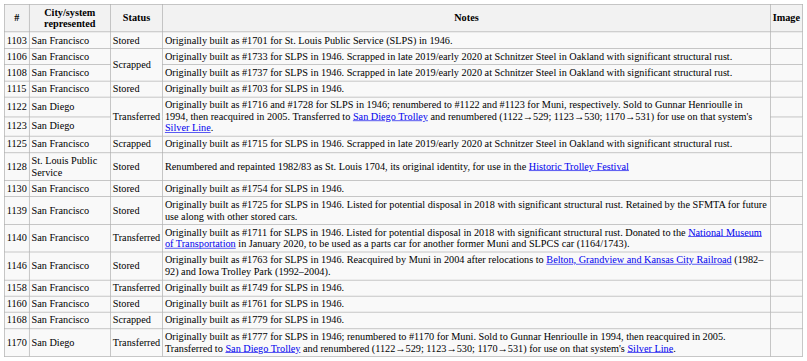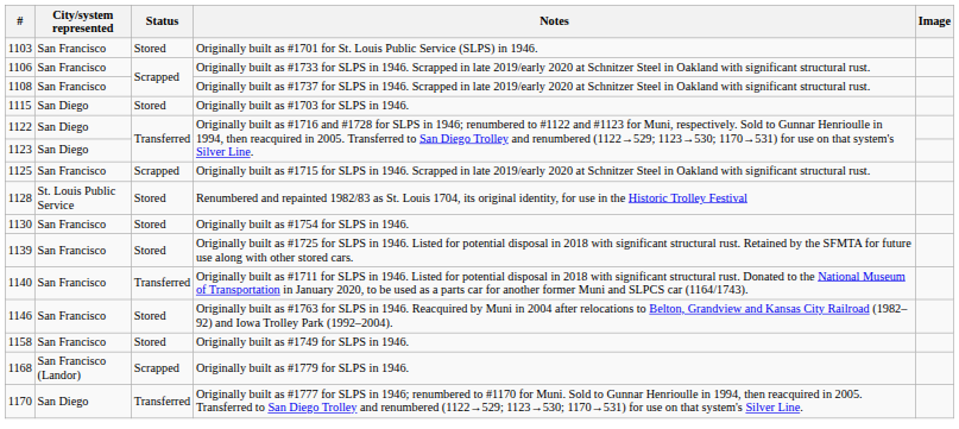 <table class="wikitable sticky-header">
 <tr>
 <th>#</th>
 <th>City/system represented</th>
 <th>Status</th>
 <th>Notes</th>
 <th>Image</th>
 </tr>
 <tr>
 <td>1103</td>
 <td>San Francisco</td>
 <td>Stored</td>
 <td>Originally built as #1701 for St. Louis Public Service (SLPS) in 1946.</td>
 <td></td>
 </tr>
 <tr>
 <td>1106</td>
 <td>San Francisco</td>
 <td rowspan="2">Scrapped</td>
 <td>Originally built as #1733 for SLPS in 1946. Scrapped in late 2019/early 2020 at Schnitzer Steel in Oakland with significant structural rust.</td>
 <td></td>
 </tr>
 <tr>
 <td>1108</td>
 <td>San Francisco</td>
 <td>Originally built as #1737 for SLPS in 1946. Scrapped in late 2019/early 2020 at Schnitzer Steel in Oakland with significant structural rust.</td>
 <td></td>
 </tr>
 <tr>
 <td>1115</td>
-<td>San Francisco</td>
+<td>San Diego</td>
 <td>Stored</td>
 <td>Originally built as #1703 for SLPS in 1946.</td>
 <td></td>
 </tr>
 <tr>
 <td>1122</td>
 <td>San Diego</td>
 <td rowspan="2">Transferred</td>
 <td rowspan="2">Originally built as #1716 and #1728 for SLPS in 1946; renumbered to #1122 and #1123 for Muni, respectively. Sold to Gunnar Henrioulle in 1994, then reacquired in 2005. Transferred to <a href='#'>San Diego Trolley</a> and renumbered (1122→529; 1123→530; 1170→531) for use on that system's <a href='#'>Silver Line</a>.</td>
 <td></td>
 </tr>
 <tr>
 <td>1123</td>
 <td>San Diego</td>
 <td></td>
 </tr>
 <tr>
 <td>1125</td>
 <td>San Francisco</td>
 <td>Scrapped</td>
 <td>Originally built as #1715 for SLPS in 1946. Scrapped in late 2019/early 2020 at Schnitzer Steel in Oakland with significant structural rust.</td>
 <td></td>
 </tr>
 <tr>
 <td>1128</td>
 <td>St. Louis Public Service</td>
 <td>Stored</td>
 <td>Renumbered and repainted 1982/83 as St. Louis 1704, its original identity, for use in the <a href='#'>Historic Trolley Festival</a></td>
 <td></td>
 </tr>
 <tr>
 <td>1130</td>
 <td>San Francisco</td>
 <td>Stored</td>
 <td>Originally built as #1754 for SLPS in 1946.</td>
 <td></td>
 </tr>
 <tr>
 <td>1139</td>
 <td>San Francisco</td>
 <td>Stored</td>
 <td>Originally built as #1725 for SLPS in 1946. Listed for potential disposal in 2018 with significant structural rust. Retained by the SFMTA for future use along with other stored cars.</td>
 <td></td>
 </tr>
 <tr>
 <td>1140</td>
 <td>San Francisco</td>
 <td>Transferred</td>
 <td>Originally built as #1711 for SLPS in 1946. Listed for potential disposal in 2018 with significant structural rust. Donated to the <a href='#'>National Museum of Transportation</a> in January 2020, to be used as a parts car for another former Muni and SLPCS car (1164/1743).</td>
 <td></td>
 </tr>
 <tr>
 <td>1146</td>
 <td>San Francisco</td>
 <td>Stored</td>
 <td>Originally built as #1763 for SLPS in 1946. Reacquired by Muni in 2004 after relocations to <a href='#'>Belton, Grandview and Kansas City Railroad</a> (1982–92) and Iowa Trolley Park (1992–2004).</td>
 <td></td>
 </tr>
 <tr>
 <td>1158</td>
 <td>San Francisco</td>
-<td>Transferred</td>
+<td>Stored</td>
 <td>Originally built as #1749 for SLPS in 1946.</td>
 <td></td>
 </tr>
 <tr>
-<td>1160</td>
-<td>San Francisco</td>
-<td>Stored</td>
-<td>Originally built as #1761 for SLPS in 1946.</td>
-<td></td>
-</tr>
-<tr>
 <td>1168</td>
-<td>San Francisco</td>
+<td>San Francisco (Landor)</td>
 <td>Scrapped</td>
 <td>Originally built as #1779 for SLPS in 1946.</td>
 <td></td>
 </tr>
 <tr>
 <td>1170</td>
 <td>San Diego</td>
 <td>Transferred</td>
 <td>Originally built as #1777 for SLPS in 1946; renumbered to #1170 for Muni. Sold to Gunnar Henrioulle in 1994, then reacquired in 2005. Transferred to <a href='#'>San Diego Trolley</a> and renumbered (1122→529; 1123→530; 1170→531) for use on that system's <a href='#'>Silver Line</a>.</td>
 <td></td>
 </tr>
 </table>
